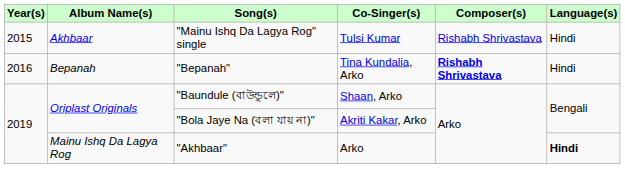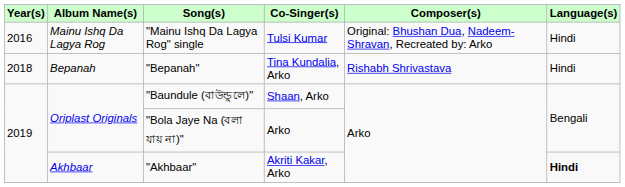 <table class="wikitable sortable">
 <tr style="background:#cfc; text-align:center;">
 <td><strong>Year(s)</strong></td>
 <td><strong>Album Name(s)</strong></td>
 <td><strong>Song(s)</strong></td>
 <td><strong>Co-Singer(s)</strong></td>
 <td><strong>Composer(s)</strong></td>
 <td><strong>Language(s)</strong></td>
 </tr>
 <tr>
-<td>2015</td>
-<td><em><a href='#'>Akhbaar</a></em></td>
+<td>2016</td>
+<td><em>Mainu Ishq Da Lagya Rog</em></td>
 <td>"Mainu Ishq Da Lagya Rog" single</td>
 <td><a href='#'>Tulsi Kumar</a></td>
-<td><a href='#'>Rishabh Shrivastava</a></td>
+<td>Original: <a href='#'>Bhushan Dua</a>, <a href='#'>Nadeem-Shravan</a>, Recreated by: Arko</td>
 <td>Hindi</td>
 </tr>
 <tr>
-<td>2016</td>
+<td>2018</td>
 <td><em>Bepanah</em></td>
 <td>"Bepanah"</td>
 <td><a href='#'>Tina Kundalia</a>, Arko</td>
-<td><strong><a href='#'>Rishabh Shrivastava</a></strong></td>
+<td><a href='#'>Rishabh Shrivastava</a></td>
 <td>Hindi</td>
 </tr>
 <tr>
 <td rowspan="3">2019</td>
 <td rowspan="2"><em><a href='#'>Oriplast Originals</a></em></td>
 <td>"Baundule (বাউন্ডুলে)"</td>
 <td><a href='#'>Shaan</a>, Arko</td>
 <td rowspan="3">Arko</td>
 <td rowspan="2">Bengali</td>
 </tr>
 <tr>
 <td>"Bola Jaye Na (বলা যায় না)"</td>
-<td><a href='#'>Akriti Kakar</a>, Arko</td>
+<td>Arko</td>
 </tr>
 <tr>
-<td><em>Mainu Ishq Da Lagya Rog</em></td>
+<td><em><a href='#'>Akhbaar</a></em></td>
 <td>"Akhbaar"</td>
-<td>Arko</td>
+<td><a href='#'>Akriti Kakar</a>, Arko</td>
 <td><strong>Hindi</strong></td>
 </tr>
 </table>
